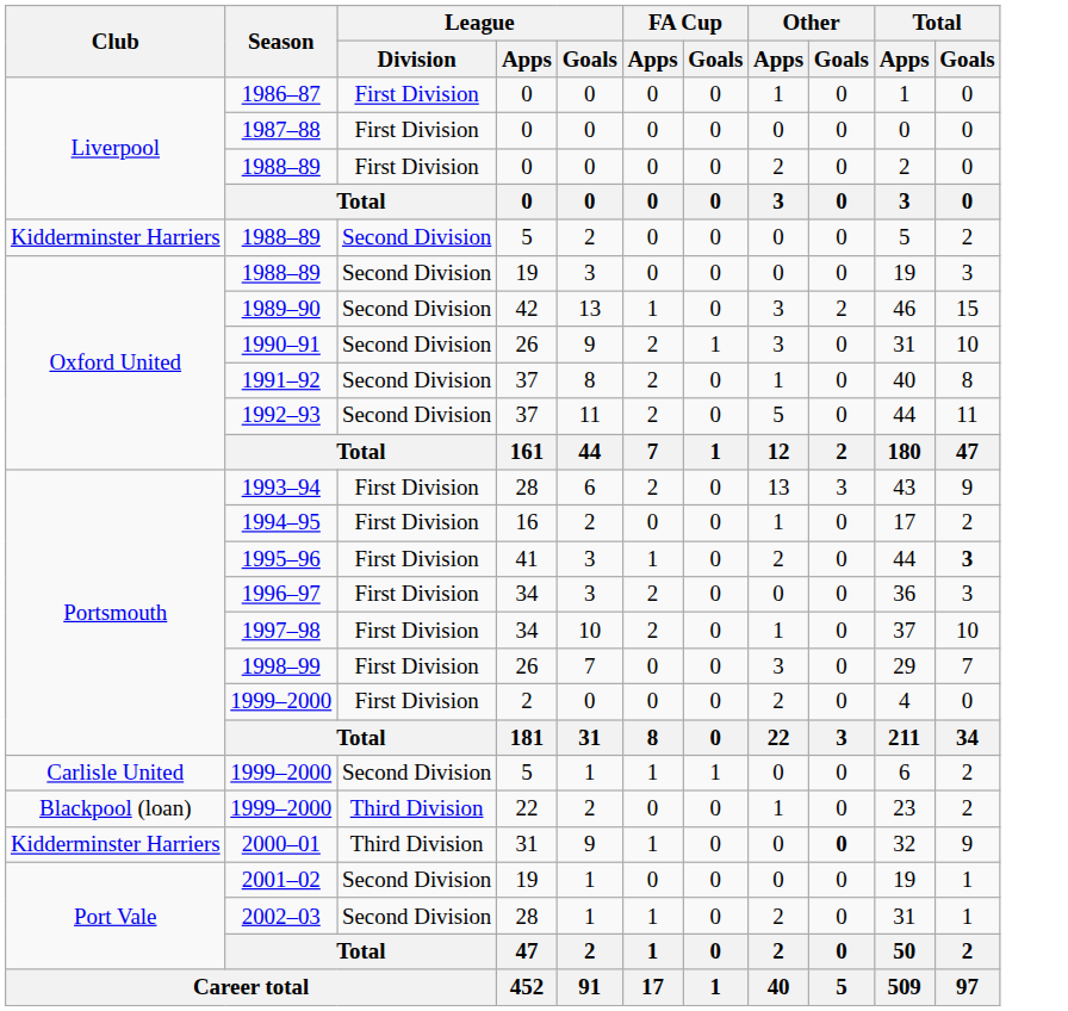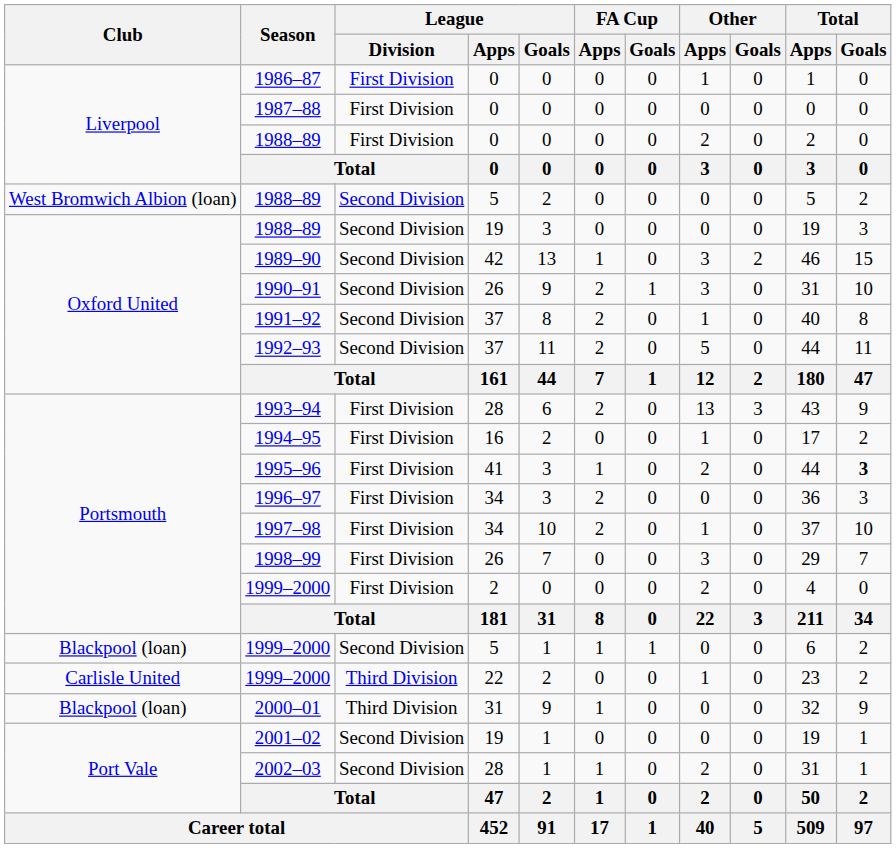 <table class="wikitable" style="text-align: center;">
 <tr>
 <th rowspan="2">Club</th>
 <th rowspan="2">Season</th>
 <th colspan="3">League</th>
 <th colspan="2">FA Cup</th>
 <th colspan="2">Other</th>
 <th colspan="2">Total</th>
 </tr>
 <tr>
 <th>Division</th>
 <th>Apps</th>
 <th>Goals</th>
 <th>Apps</th>
 <th>Goals</th>
 <th>Apps</th>
 <th>Goals</th>
 <th>Apps</th>
 <th>Goals</th>
 </tr>
 <tr>
 <td rowspan="4"><a href='#'>Liverpool</a></td>
 <td><a href='#'>1986–87</a></td>
 <td><a href='#'>First Division</a></td>
 <td>0</td>
 <td>0</td>
 <td>0</td>
 <td>0</td>
 <td>1</td>
 <td>0</td>
 <td>1</td>
 <td>0</td>
 </tr>
 <tr>
 <td><a href='#'>1987–88</a></td>
 <td>First Division</td>
 <td>0</td>
 <td>0</td>
 <td>0</td>
 <td>0</td>
 <td>0</td>
 <td>0</td>
 <td>0</td>
 <td>0</td>
 </tr>
 <tr>
 <td><a href='#'>1988–89</a></td>
 <td>First Division</td>
 <td>0</td>
 <td>0</td>
 <td>0</td>
 <td>0</td>
 <td>2</td>
 <td>0</td>
 <td>2</td>
 <td>0</td>
 </tr>
 <tr>
 <th colspan="2">Total</th>
 <th>0</th>
 <th>0</th>
 <th>0</th>
 <th>0</th>
 <th>3</th>
 <th>0</th>
 <th>3</th>
 <th>0</th>
 </tr>
 <tr>
-<td><a href='#'>Kidderminster Harriers</a></td>
+<td><a href='#'>West Bromwich Albion</a> (loan)</td>
 <td><a href='#'>1988–89</a></td>
 <td><a href='#'>Second Division</a></td>
 <td>5</td>
 <td>2</td>
 <td>0</td>
 <td>0</td>
 <td>0</td>
 <td>0</td>
 <td>5</td>
 <td>2</td>
 </tr>
 <tr>
 <td rowspan="6"><a href='#'>Oxford United</a></td>
 <td><a href='#'>1988–89</a></td>
 <td>Second Division</td>
 <td>19</td>
 <td>3</td>
 <td>0</td>
 <td>0</td>
 <td>0</td>
 <td>0</td>
 <td>19</td>
 <td>3</td>
 </tr>
 <tr>
 <td><a href='#'>1989–90</a></td>
 <td>Second Division</td>
 <td>42</td>
 <td>13</td>
 <td>1</td>
 <td>0</td>
 <td>3</td>
 <td>2</td>
 <td>46</td>
 <td>15</td>
 </tr>
 <tr>
 <td><a href='#'>1990–91</a></td>
 <td>Second Division</td>
 <td>26</td>
 <td>9</td>
 <td>2</td>
 <td>1</td>
 <td>3</td>
 <td>0</td>
 <td>31</td>
 <td>10</td>
 </tr>
 <tr>
 <td><a href='#'>1991–92</a></td>
 <td>Second Division</td>
 <td>37</td>
 <td>8</td>
 <td>2</td>
 <td>0</td>
 <td>1</td>
 <td>0</td>
 <td>40</td>
 <td>8</td>
 </tr>
 <tr>
 <td><a href='#'>1992–93</a></td>
 <td>Second Division</td>
 <td>37</td>
 <td>11</td>
 <td>2</td>
 <td>0</td>
 <td>5</td>
 <td>0</td>
 <td>44</td>
 <td>11</td>
 </tr>
 <tr>
 <th colspan="2">Total</th>
 <th>161</th>
 <th>44</th>
 <th>7</th>
 <th>1</th>
 <th>12</th>
 <th>2</th>
 <th>180</th>
 <th>47</th>
 </tr>
 <tr>
 <td rowspan="8"><a href='#'>Portsmouth</a></td>
 <td><a href='#'>1993–94</a></td>
 <td>First Division</td>
 <td>28</td>
 <td>6</td>
 <td>2</td>
 <td>0</td>
 <td>13</td>
 <td>3</td>
 <td>43</td>
 <td>9</td>
 </tr>
 <tr>
 <td><a href='#'>1994–95</a></td>
 <td>First Division</td>
 <td>16</td>
 <td>2</td>
 <td>0</td>
 <td>0</td>
 <td>1</td>
 <td>0</td>
 <td>17</td>
 <td>2</td>
 </tr>
 <tr>
 <td><a href='#'>1995–96</a></td>
 <td>First Division</td>
 <td>41</td>
 <td>3</td>
 <td>1</td>
 <td>0</td>
 <td>2</td>
 <td>0</td>
 <td>44</td>
 <td><strong>3</strong></td>
 </tr>
 <tr>
 <td><a href='#'>1996–97</a></td>
 <td>First Division</td>
 <td>34</td>
 <td>3</td>
 <td>2</td>
 <td>0</td>
 <td>0</td>
 <td>0</td>
 <td>36</td>
 <td>3</td>
 </tr>
 <tr>
 <td><a href='#'>1997–98</a></td>
 <td>First Division</td>
 <td>34</td>
 <td>10</td>
 <td>2</td>
 <td>0</td>
 <td>1</td>
 <td>0</td>
 <td>37</td>
 <td>10</td>
 </tr>
 <tr>
 <td><a href='#'>1998–99</a></td>
 <td>First Division</td>
 <td>26</td>
 <td>7</td>
 <td>0</td>
 <td>0</td>
 <td>3</td>
 <td>0</td>
 <td>29</td>
 <td>7</td>
 </tr>
 <tr>
 <td><a href='#'>1999–2000</a></td>
 <td>First Division</td>
 <td>2</td>
 <td>0</td>
 <td>0</td>
 <td>0</td>
 <td>2</td>
 <td>0</td>
 <td>4</td>
 <td>0</td>
 </tr>
 <tr>
 <th colspan="2">Total</th>
 <th>181</th>
 <th>31</th>
 <th>8</th>
 <th>0</th>
 <th>22</th>
 <th>3</th>
 <th>211</th>
 <th>34</th>
 </tr>
 <tr>
-<td><a href='#'>Carlisle United</a></td>
+<td><a href='#'>Blackpool</a> (loan)</td>
 <td><a href='#'>1999–2000</a></td>
 <td>Second Division</td>
 <td>5</td>
 <td>1</td>
 <td>1</td>
 <td>1</td>
 <td>0</td>
 <td>0</td>
 <td>6</td>
 <td>2</td>
 </tr>
 <tr>
-<td><a href='#'>Blackpool</a> (loan)</td>
+<td><a href='#'>Carlisle United</a></td>
 <td><a href='#'>1999–2000</a></td>
 <td><a href='#'>Third Division</a></td>
 <td>22</td>
 <td>2</td>
 <td>0</td>
 <td>0</td>
 <td>1</td>
 <td>0</td>
 <td>23</td>
 <td>2</td>
 </tr>
 <tr>
-<td><a href='#'>Kidderminster Harriers</a></td>
+<td><a href='#'>Blackpool</a> (loan)</td>
 <td><a href='#'>2000–01</a></td>
 <td>Third Division</td>
 <td>31</td>
 <td>9</td>
 <td>1</td>
 <td>0</td>
 <td>0</td>
-<td><strong>0</strong></td>
+<td>0</td>
 <td>32</td>
 <td>9</td>
 </tr>
 <tr>
 <td rowspan="3"><a href='#'>Port Vale</a></td>
 <td><a href='#'>2001–02</a></td>
 <td>Second Division</td>
 <td>19</td>
 <td>1</td>
 <td>0</td>
 <td>0</td>
 <td>0</td>
 <td>0</td>
 <td>19</td>
 <td>1</td>
 </tr>
 <tr>
 <td><a href='#'>2002–03</a></td>
 <td>Second Division</td>
 <td>28</td>
 <td>1</td>
 <td>1</td>
 <td>0</td>
 <td>2</td>
 <td>0</td>
 <td>31</td>
 <td>1</td>
 </tr>
 <tr>
 <th colspan="2">Total</th>
 <th>47</th>
 <th>2</th>
 <th>1</th>
 <th>0</th>
 <th>2</th>
 <th>0</th>
 <th>50</th>
 <th>2</th>
 </tr>
 <tr>
 <th colspan="3">Career total</th>
 <th>452</th>
 <th>91</th>
 <th>17</th>
 <th>1</th>
 <th>40</th>
 <th>5</th>
 <th>509</th>
 <th>97</th>
 </tr>
 </table>
